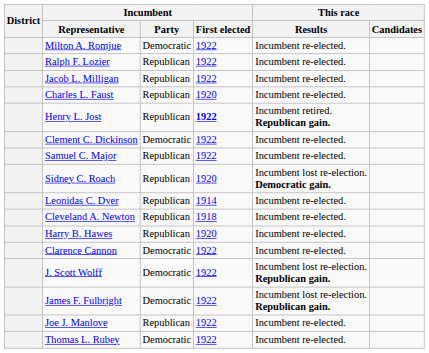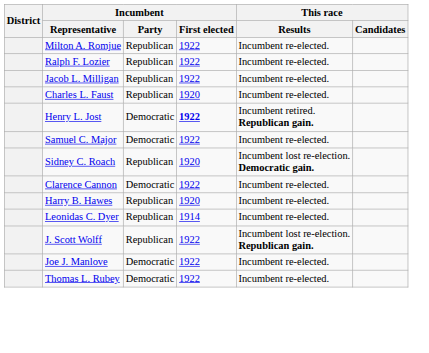 <table class=wikitable>
 <tr>
 <th rowspan=2>District</th>
 <th colspan=3>Incumbent</th>
 <th colspan=2>This race</th>
 </tr>
 <tr>
 <th>Representative</th>
 <th>Party</th>
 <th>First elected</th>
 <th>Results</th>
 <th>Candidates</th>
 </tr>
 <tr>
 <th></th>
 <td><a href='#'>Milton A. Romjue</a></td>
-<td>Democratic</td>
+<td>Republican</td>
 <td><a href='#'>1922</a></td>
 <td>Incumbent re-elected.</td>
 <td nowrap></td>
 </tr>
 <tr>
 <th></th>
 <td><a href='#'>Ralph F. Lozier</a></td>
 <td>Republican</td>
 <td><a href='#'>1922</a></td>
 <td>Incumbent re-elected.</td>
 <td nowrap></td>
 </tr>
 <tr>
 <th></th>
 <td><a href='#'>Jacob L. Milligan</a></td>
 <td>Republican</td>
 <td><a href='#'>1922</a></td>
 <td>Incumbent re-elected.</td>
 <td nowrap></td>
 </tr>
 <tr>
 <th></th>
 <td><a href='#'>Charles L. Faust</a></td>
 <td>Republican</td>
 <td><a href='#'>1920</a></td>
 <td>Incumbent re-elected.</td>
 <td nowrap></td>
 </tr>
 <tr>
 <th></th>
 <td><a href='#'>Henry L. Jost</a></td>
-<td>Republican</td>
+<td>Democratic</td>
 <td><strong><a href='#'>1922</a></strong></td>
 <td>Incumbent retired.<br><strong>Republican gain.</strong></td>
 <td nowrap></td>
 </tr>
 <tr>
 <th></th>
-<td><a href='#'>Clement C. Dickinson</a></td>
+<td><a href='#'>Samuel C. Major</a></td>
 <td>Democratic</td>
-<td><a href='#'>1922</a></td>
-<td>Incumbent re-elected.</td>
-<td nowrap></td>
-</tr>
-<tr>
-<th></th>
-<td><a href='#'>Samuel C. Major</a></td>
-<td>Republican</td>
 <td><a href='#'>1922</a></td>
 <td>Incumbent re-elected.</td>
 <td nowrap></td>
 </tr>
 <tr>
 <th></th>
 <td><a href='#'>Sidney C. Roach</a></td>
 <td>Republican</td>
 <td><a href='#'>1920</a></td>
 <td>Incumbent lost re-election.<br><strong>Democratic gain.</strong></td>
 <td nowrap></td>
 </tr>
 <tr>
 <th></th>
-<td><a href='#'>Leonidas C. Dyer</a></td>
-<td>Republican</td>
-<td><a href='#'>1914</a></td>
-<td>Incumbent re-elected.</td>
-<td nowrap></td>
-</tr>
-<tr>
-<th></th>
-<td><a href='#'>Cleveland A. Newton</a></td>
-<td>Republican</td>
-<td><a href='#'>1918</a></td>
+<td><a href='#'>Clarence Cannon</a></td>
+<td>Democratic</td>
+<td><a href='#'>1922</a></td>
 <td>Incumbent re-elected.</td>
 <td nowrap></td>
 </tr>
 <tr>
 <th></th>
 <td><a href='#'>Harry B. Hawes</a></td>
 <td>Republican</td>
 <td><a href='#'>1920</a></td>
 <td>Incumbent re-elected.</td>
 <td nowrap></td>
 </tr>
 <tr>
 <th></th>
-<td><a href='#'>Clarence Cannon</a></td>
-<td>Democratic</td>
-<td><a href='#'>1922</a></td>
+<td><a href='#'>Leonidas C. Dyer</a></td>
+<td>Republican</td>
+<td><a href='#'>1914</a></td>
 <td>Incumbent re-elected.</td>
 <td nowrap></td>
 </tr>
 <tr>
 <th></th>
 <td><a href='#'>J. Scott Wolff</a></td>
-<td>Democratic</td>
-<td><a href='#'>1922</a></td>
-<td>Incumbent lost re-election.<br><strong>Republican gain.</strong></td>
-<td nowrap></td>
-</tr>
-<tr>
-<th></th>
-<td><a href='#'>James F. Fulbright</a></td>
-<td>Democratic</td>
+<td>Republican</td>
 <td><a href='#'>1922</a></td>
 <td>Incumbent lost re-election.<br><strong>Republican gain.</strong></td>
 <td nowrap></td>
 </tr>
 <tr>
 <th></th>
 <td><a href='#'>Joe J. Manlove</a></td>
-<td>Republican</td>
+<td>Democratic</td>
 <td><a href='#'>1922</a></td>
 <td>Incumbent re-elected.</td>
 <td nowrap></td>
 </tr>
 <tr>
 <th></th>
 <td><a href='#'>Thomas L. Rubey</a></td>
 <td>Democratic</td>
 <td><a href='#'>1922</a></td>
 <td>Incumbent re-elected.</td>
 <td nowrap></td>
 </tr>
 </table>
